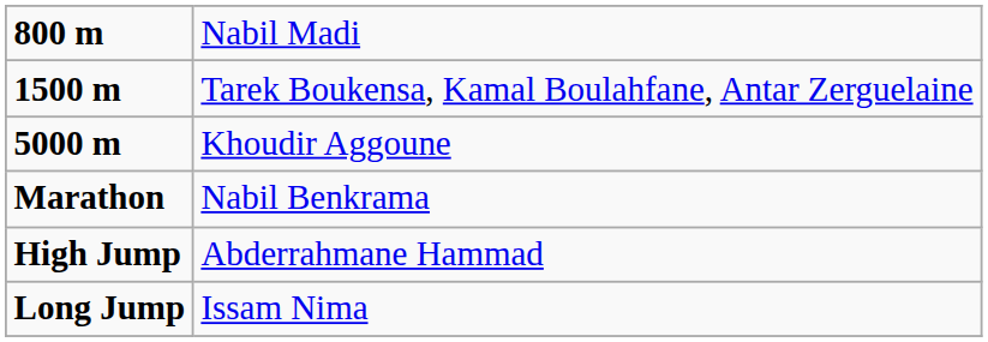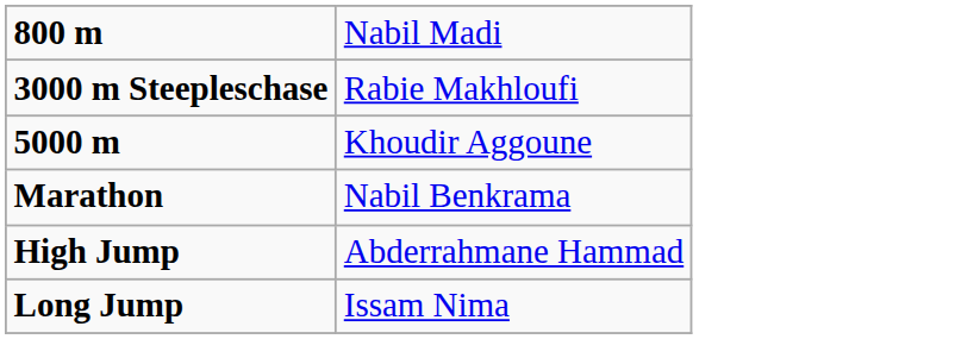 <table class="wikitable">
 <tr>
 <td><strong>800 m</strong></td>
 <td><a href='#'>Nabil Madi</a></td>
 </tr>
 <tr>
-<td><strong>1500 m</strong></td>
-<td><a href='#'>Tarek Boukensa</a>, <a href='#'>Kamal Boulahfane</a>, <a href='#'>Antar Zerguelaine</a></td>
+<td><strong>3000 m Steepleschase</strong></td>
+<td><a href='#'>Rabie Makhloufi</a></td>
 </tr>
 <tr>
 <td><strong>5000 m</strong></td>
 <td><a href='#'>Khoudir Aggoune</a></td>
 </tr>
 <tr>
 <td><strong>Marathon</strong></td>
 <td><a href='#'>Nabil Benkrama</a></td>
 </tr>
 <tr>
 <td><strong>High Jump</strong></td>
 <td><a href='#'>Abderrahmane Hammad</a></td>
 </tr>
 <tr>
 <td><strong>Long Jump</strong></td>
 <td><a href='#'>Issam Nima</a></td>
 </tr>
 </table>
